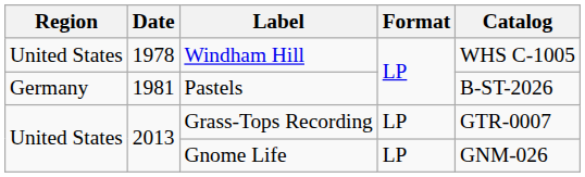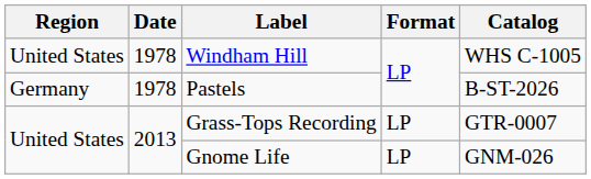 <table class="wikitable">
 <tr>
 <th>Region</th>
 <th>Date</th>
 <th>Label</th>
 <th>Format</th>
 <th>Catalog</th>
 </tr>
 <tr>
 <td>United States</td>
 <td>1978</td>
 <td><a href='#'>Windham Hill</a></td>
 <td rowspan="2"><a href='#'>LP</a></td>
 <td>WHS C-1005</td>
 </tr>
 <tr>
 <td>Germany</td>
-<td>1981</td>
+<td>1978</td>
 <td>Pastels</td>
 <td>B-ST-2026</td>
 </tr>
 <tr>
 <td rowspan="2">United States</td>
 <td rowspan="2">2013</td>
 <td>Grass-Tops Recording</td>
 <td>LP</td>
 <td>GTR-0007</td>
 </tr>
 <tr>
 <td>Gnome Life</td>
 <td>LP</td>
 <td>GNM-026</td>
 </tr>
 </table>
